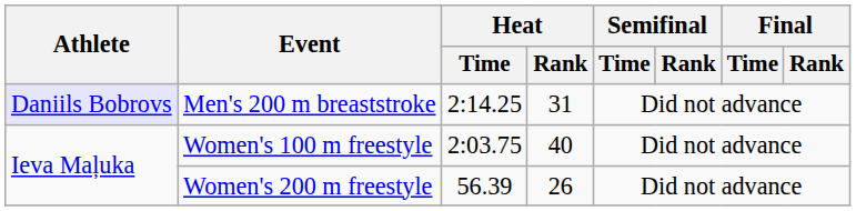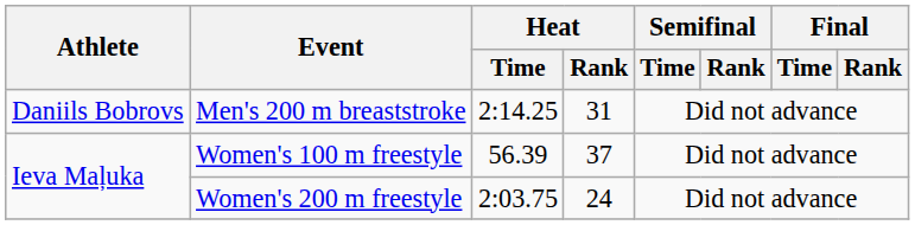 <table class=wikitable style="font-size:90%">
 <tr>
 <th rowspan="2">Athlete</th>
 <th rowspan="2">Event</th>
 <th colspan="2">Heat</th>
 <th colspan="2">Semifinal</th>
 <th colspan="2">Final</th>
 </tr>
 <tr style="font-size:95%">
 <th>Time</th>
 <th>Rank</th>
 <th>Time</th>
 <th>Rank</th>
 <th>Time</th>
 <th>Rank</th>
 </tr>
 <tr align=center>
-<td align=left style="background: lavender;"><a href='#'>Daniils Bobrovs</a></td>
+<td align=left><a href='#'>Daniils Bobrovs</a></td>
 <td align=left><a href='#'>Men's 200 m breaststroke</a></td>
 <td>2:14.25</td>
 <td>31</td>
 <td colspan="4">Did not advance</td>
 </tr>
 <tr align=center>
 <td align=left rowspan="2"><a href='#'>Ieva Maļuka</a></td>
 <td align=left><a href='#'>Women's 100 m freestyle</a></td>
-<td>2:03.75</td>
-<td>40</td>
+<td>56.39</td>
+<td>37</td>
 <td colspan="4">Did not advance</td>
 </tr>
 <tr align=center>
 <td align=left><a href='#'>Women's 200 m freestyle</a></td>
-<td>56.39</td>
-<td>26</td>
+<td>2:03.75</td>
+<td>24</td>
 <td colspan="4">Did not advance</td>
 </tr>
 </table>
